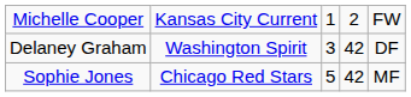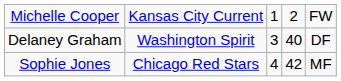 <table class="wikitable" style="text-align:center;">
 <tr>
 <td><a href='#'>Michelle Cooper</a></td>
 <td><a href='#'>Kansas City Current</a></td>
 <td>1</td>
 <td>2</td>
 <td>FW</td>
 </tr>
 <tr>
 <td>Delaney Graham</td>
 <td><a href='#'>Washington Spirit</a></td>
 <td>3</td>
-<td>42</td>
+<td>40</td>
 <td>DF</td>
 </tr>
 <tr>
 <td><a href='#'>Sophie Jones</a></td>
 <td><a href='#'>Chicago Red Stars</a></td>
-<td>5</td>
+<td>4</td>
 <td>42</td>
 <td>MF</td>
 </tr>
 </table>
